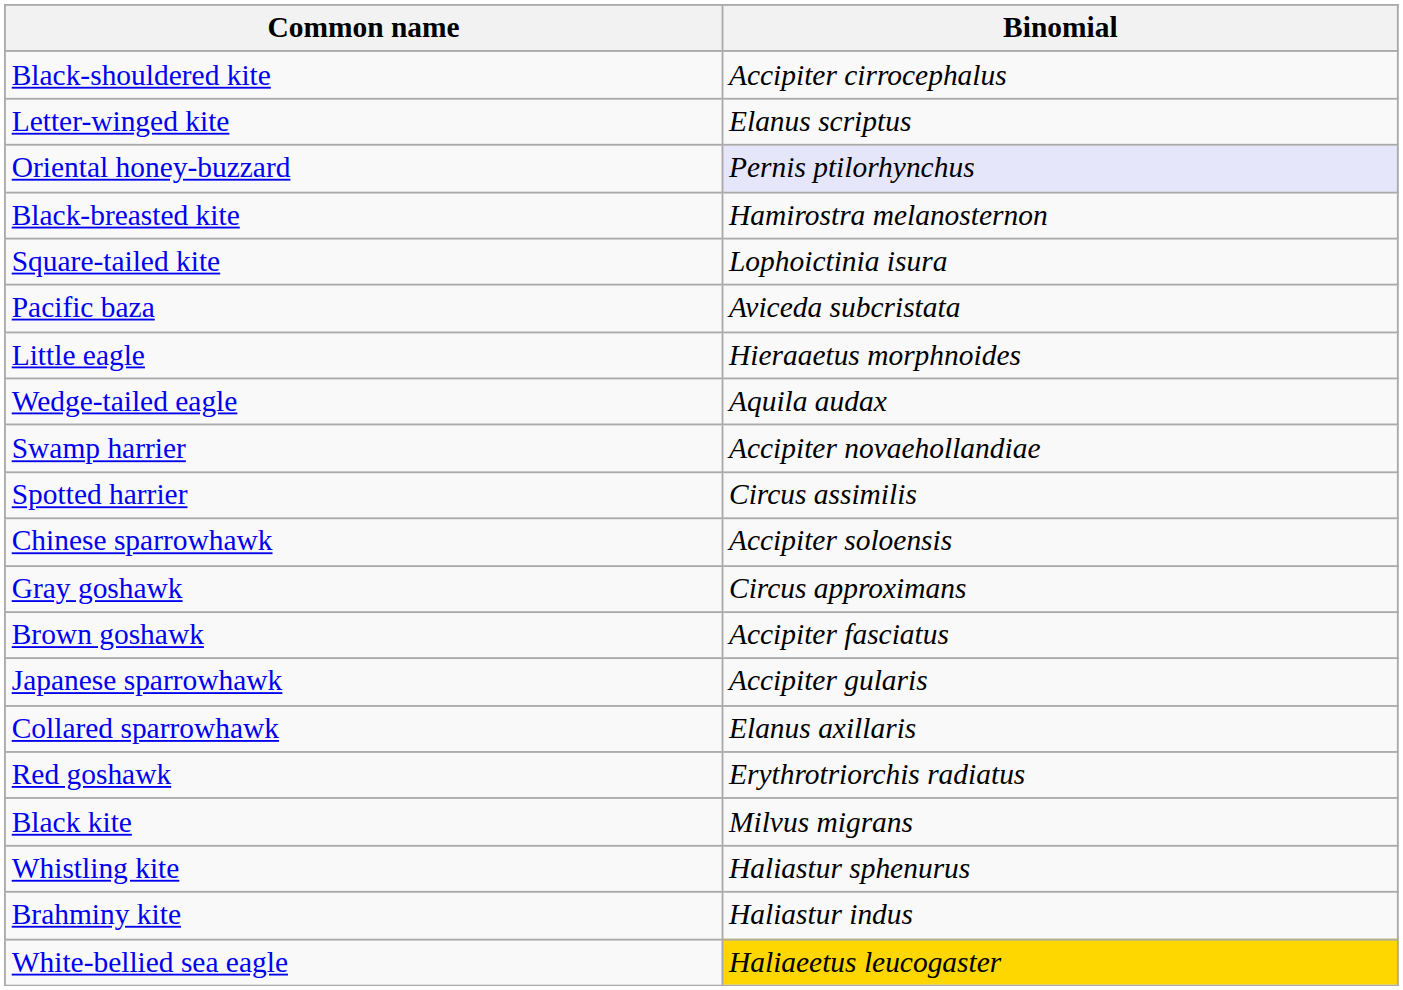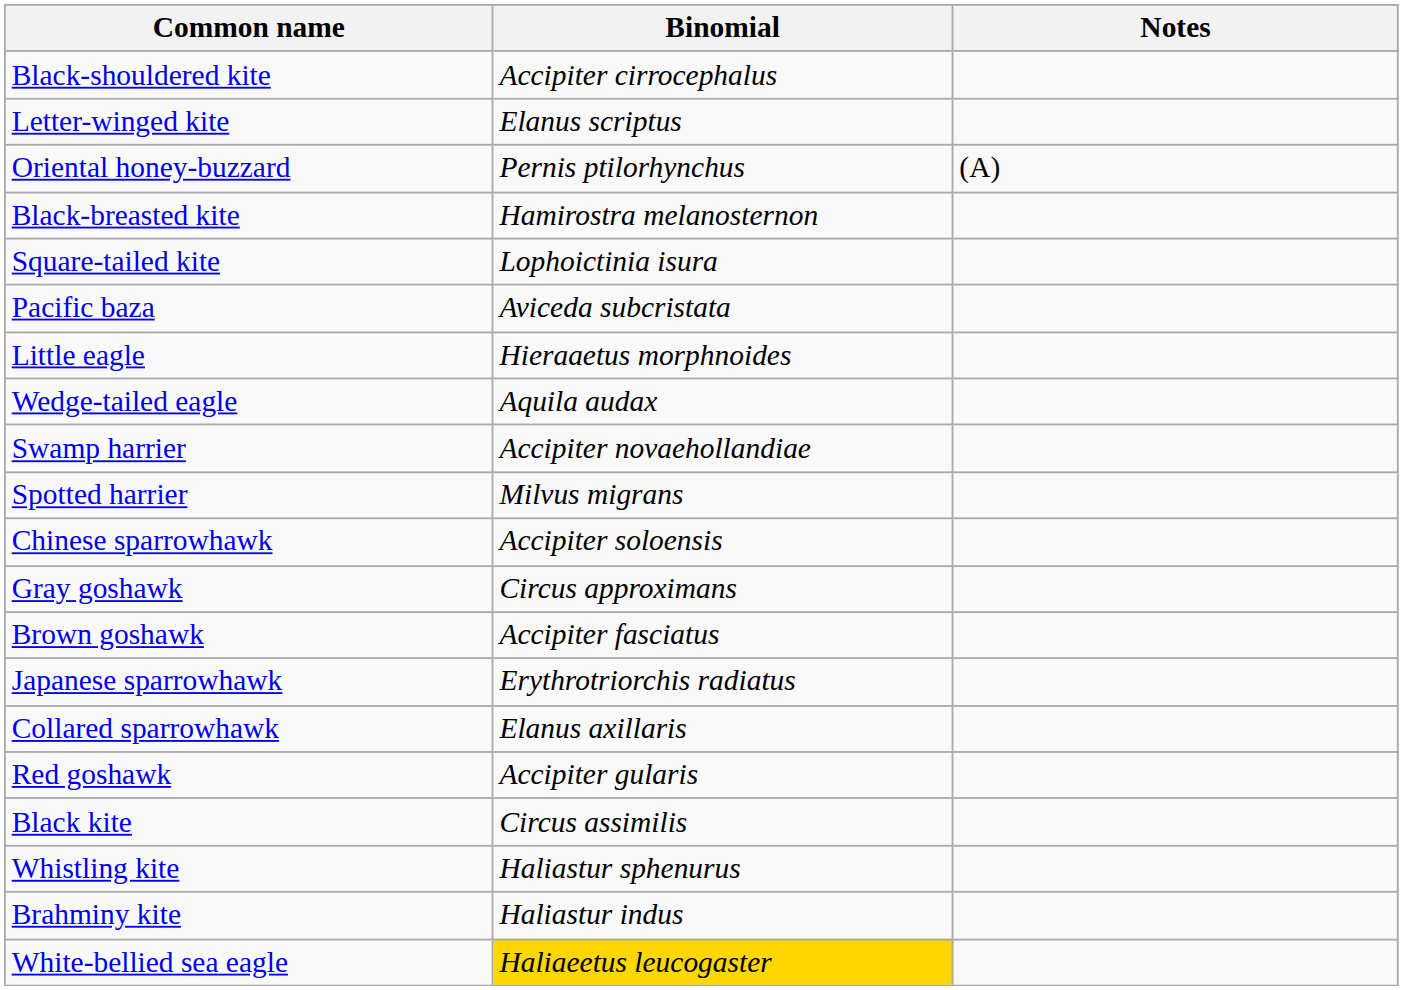 <table style="width:60%;" class="wikitable">
 <tr>
 <th width=35%>Common name</th>
 <th width=33%>Binomial</th>
+<th width=32%>Notes</th>
 </tr>
 <tr>
 <td><a href='#'>Black-shouldered kite</a></td>
 <td><em>Accipiter cirrocephalus</em></td>
+<td></td>
 </tr>
 <tr>
 <td><a href='#'>Letter-winged kite</a></td>
 <td><em>Elanus scriptus</em></td>
+<td></td>
 </tr>
 <tr>
 <td><a href='#'>Oriental honey-buzzard</a></td>
-<td style="background: lavender;"><em>Pernis ptilorhynchus</em></td>
+<td><em>Pernis ptilorhynchus</em></td>
+<td>(A)</td>
 </tr>
 <tr>
 <td><a href='#'>Black-breasted kite</a></td>
 <td><em>Hamirostra melanosternon</em></td>
+<td></td>
 </tr>
 <tr>
 <td><a href='#'>Square-tailed kite</a></td>
 <td><em>Lophoictinia isura</em></td>
+<td></td>
 </tr>
 <tr>
 <td><a href='#'>Pacific baza</a></td>
 <td><em>Aviceda subcristata</em></td>
+<td></td>
 </tr>
 <tr>
 <td><a href='#'>Little eagle</a></td>
 <td><em>Hieraaetus morphnoides</em></td>
+<td></td>
 </tr>
 <tr>
 <td><a href='#'>Wedge-tailed eagle</a></td>
 <td><em>Aquila audax</em></td>
+<td></td>
 </tr>
 <tr>
 <td><a href='#'>Swamp harrier</a></td>
 <td><em>Accipiter novaehollandiae</em></td>
+<td></td>
 </tr>
 <tr>
 <td><a href='#'>Spotted harrier</a></td>
-<td><em>Circus assimilis</em></td>
+<td><em>Milvus migrans</em></td>
+<td></td>
 </tr>
 <tr>
 <td><a href='#'>Chinese sparrowhawk</a></td>
 <td><em>Accipiter soloensis</em></td>
+<td></td>
 </tr>
 <tr>
 <td><a href='#'>Gray goshawk</a></td>
 <td><em>Circus approximans</em></td>
+<td></td>
 </tr>
 <tr>
 <td><a href='#'>Brown goshawk</a></td>
 <td><em>Accipiter fasciatus</em></td>
+<td></td>
 </tr>
 <tr>
 <td><a href='#'>Japanese sparrowhawk</a></td>
-<td><em>Accipiter gularis</em></td>
+<td><em>Erythrotriorchis radiatus</em></td>
+<td></td>
 </tr>
 <tr>
 <td><a href='#'>Collared sparrowhawk</a></td>
 <td><em>Elanus axillaris</em></td>
+<td></td>
 </tr>
 <tr>
 <td><a href='#'>Red goshawk</a></td>
-<td><em>Erythrotriorchis radiatus</em></td>
+<td><em>Accipiter gularis</em></td>
+<td></td>
 </tr>
 <tr>
 <td><a href='#'>Black kite</a></td>
-<td><em>Milvus migrans</em></td>
+<td><em>Circus assimilis</em></td>
+<td></td>
 </tr>
 <tr>
 <td><a href='#'>Whistling kite</a></td>
 <td><em>Haliastur sphenurus</em></td>
+<td></td>
 </tr>
 <tr>
 <td><a href='#'>Brahminy kite</a></td>
 <td><em>Haliastur indus</em></td>
+<td></td>
 </tr>
 <tr>
 <td><a href='#'>White-bellied sea eagle</a></td>
 <td style="background: gold;"><em>Haliaeetus leucogaster</em></td>
+<td></td>
 </tr>
 </table>
